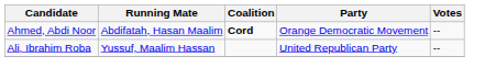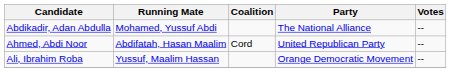 <table class="wikitable sortable">
 <tr>
 <th>Candidate</th>
 <th>Running Mate</th>
 <th>Coalition</th>
 <th>Party</th>
 <th>Votes</th>
 </tr>
 <tr>
+<td><a href='#'>Abdikadir, Adan Abdulla</a></td>
+<td><a href='#'>Mohamed, Yussuf Abdi</a></td>
+<td></td>
+<td><a href='#'>The National Alliance</a></td>
+<td>--</td>
+</tr>
+<tr>
 <td><a href='#'>Ahmed, Abdi Noor</a></td>
 <td><a href='#'>Abdifatah, Hasan Maalim</a></td>
-<td><strong>Cord</strong></td>
-<td><a href='#'>Orange Democratic Movement</a></td>
+<td>Cord</td>
+<td><a href='#'>United Republican Party</a></td>
 <td>--</td>
 </tr>
 <tr>
 <td><a href='#'>Ali, Ibrahim Roba</a></td>
 <td><a href='#'>Yussuf, Maalim Hassan</a></td>
 <td></td>
-<td><a href='#'>United Republican Party</a></td>
+<td><a href='#'>Orange Democratic Movement</a></td>
 <td>--</td>
 </tr>
 <tr>
 </tr>
 </table>
